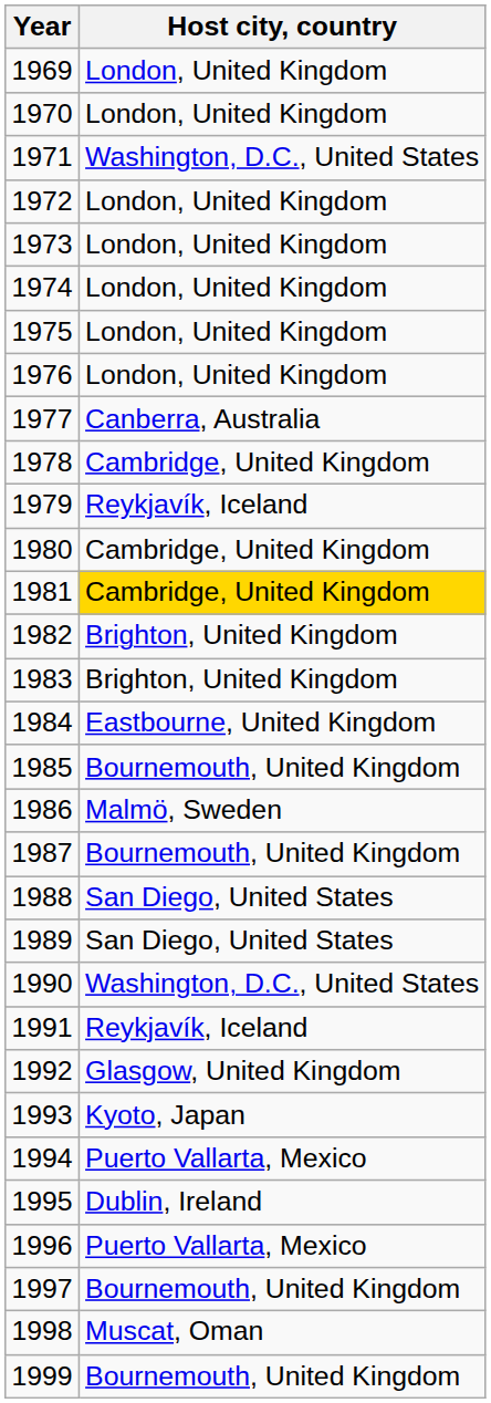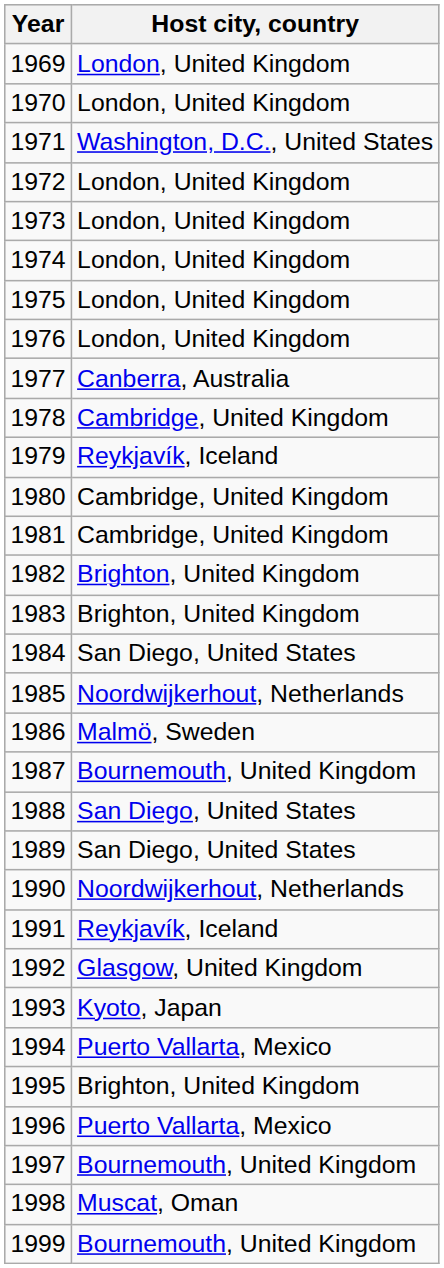 <table class="wikitable">
 <tr style="background:#efefef;">
 <th>Year</th>
 <th>Host city, country</th>
 </tr>
 <tr>
 <td>1969</td>
 <td><a href='#'>London</a>, United Kingdom</td>
 </tr>
 <tr>
 <td>1970</td>
 <td>London, United Kingdom</td>
 </tr>
 <tr>
 <td>1971</td>
 <td><a href='#'>Washington, D.C.</a>, United States</td>
 </tr>
 <tr>
 <td>1972</td>
 <td>London, United Kingdom</td>
 </tr>
 <tr>
 <td>1973</td>
 <td>London, United Kingdom</td>
 </tr>
 <tr>
 <td>1974</td>
 <td>London, United Kingdom</td>
 </tr>
 <tr>
 <td>1975</td>
 <td>London, United Kingdom</td>
 </tr>
 <tr>
 <td>1976</td>
 <td>London, United Kingdom</td>
 </tr>
 <tr>
 <td>1977</td>
 <td><a href='#'>Canberra</a>, Australia</td>
 </tr>
 <tr>
 <td>1978</td>
 <td><a href='#'>Cambridge</a>, United Kingdom</td>
 </tr>
 <tr>
 <td>1979</td>
 <td><a href='#'>Reykjavík</a>, Iceland</td>
 </tr>
 <tr>
 <td>1980</td>
 <td>Cambridge, United Kingdom</td>
 </tr>
 <tr>
 <td>1981</td>
-<td style="background: gold;">Cambridge, United Kingdom</td>
+<td>Cambridge, United Kingdom</td>
 </tr>
 <tr>
 <td>1982</td>
 <td><a href='#'>Brighton</a>, United Kingdom</td>
 </tr>
 <tr>
 <td>1983</td>
 <td>Brighton, United Kingdom</td>
 </tr>
 <tr>
 <td>1984</td>
-<td><a href='#'>Eastbourne</a>, United Kingdom</td>
+<td>San Diego, United States</td>
 </tr>
 <tr>
 <td>1985</td>
-<td><a href='#'>Bournemouth</a>, United Kingdom</td>
+<td><a href='#'>Noordwijkerhout</a>, Netherlands</td>
 </tr>
 <tr>
 <td>1986</td>
 <td><a href='#'>Malmö</a>, Sweden</td>
 </tr>
 <tr>
 <td>1987</td>
 <td><a href='#'>Bournemouth</a>, United Kingdom</td>
 </tr>
 <tr>
 <td>1988</td>
 <td><a href='#'>San Diego</a>, United States</td>
 </tr>
 <tr>
 <td>1989</td>
 <td>San Diego, United States</td>
 </tr>
 <tr>
 <td>1990</td>
-<td><a href='#'>Washington, D.C.</a>, United States</td>
+<td><a href='#'>Noordwijkerhout</a>, Netherlands</td>
 </tr>
 <tr>
 <td>1991</td>
 <td><a href='#'>Reykjavík</a>, Iceland</td>
 </tr>
 <tr>
 <td>1992</td>
 <td><a href='#'>Glasgow</a>, United Kingdom</td>
 </tr>
 <tr>
 <td>1993</td>
 <td><a href='#'>Kyoto</a>, Japan</td>
 </tr>
 <tr>
 <td>1994</td>
 <td><a href='#'>Puerto Vallarta</a>, Mexico</td>
 </tr>
 <tr>
 <td>1995</td>
-<td><a href='#'>Dublin</a>, Ireland</td>
+<td>Brighton, United Kingdom</td>
 </tr>
 <tr>
 <td>1996</td>
 <td><a href='#'>Puerto Vallarta</a>, Mexico</td>
 </tr>
 <tr>
 <td>1997</td>
 <td><a href='#'>Bournemouth</a>, United Kingdom</td>
 </tr>
 <tr>
 <td>1998</td>
 <td><a href='#'>Muscat</a>, Oman</td>
 </tr>
 <tr>
 <td>1999</td>
 <td><a href='#'>Bournemouth</a>, United Kingdom</td>
 </tr>
 </table>
